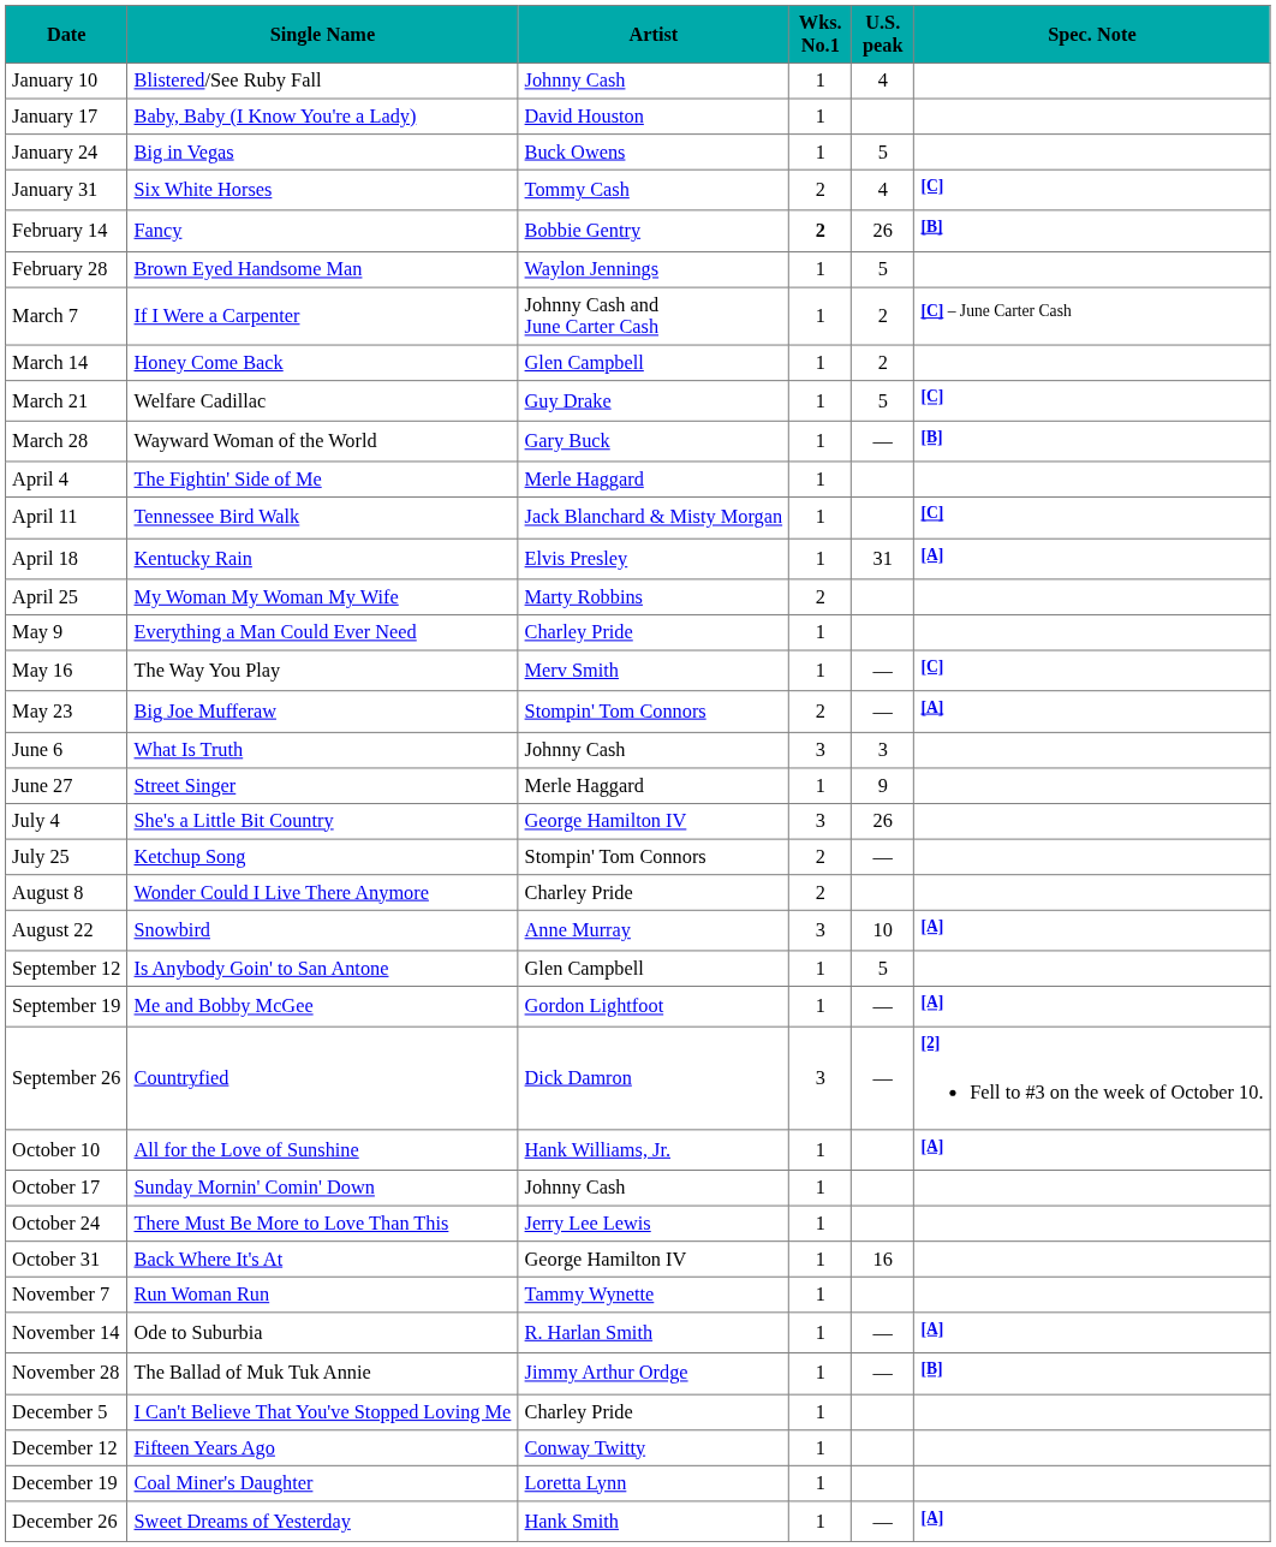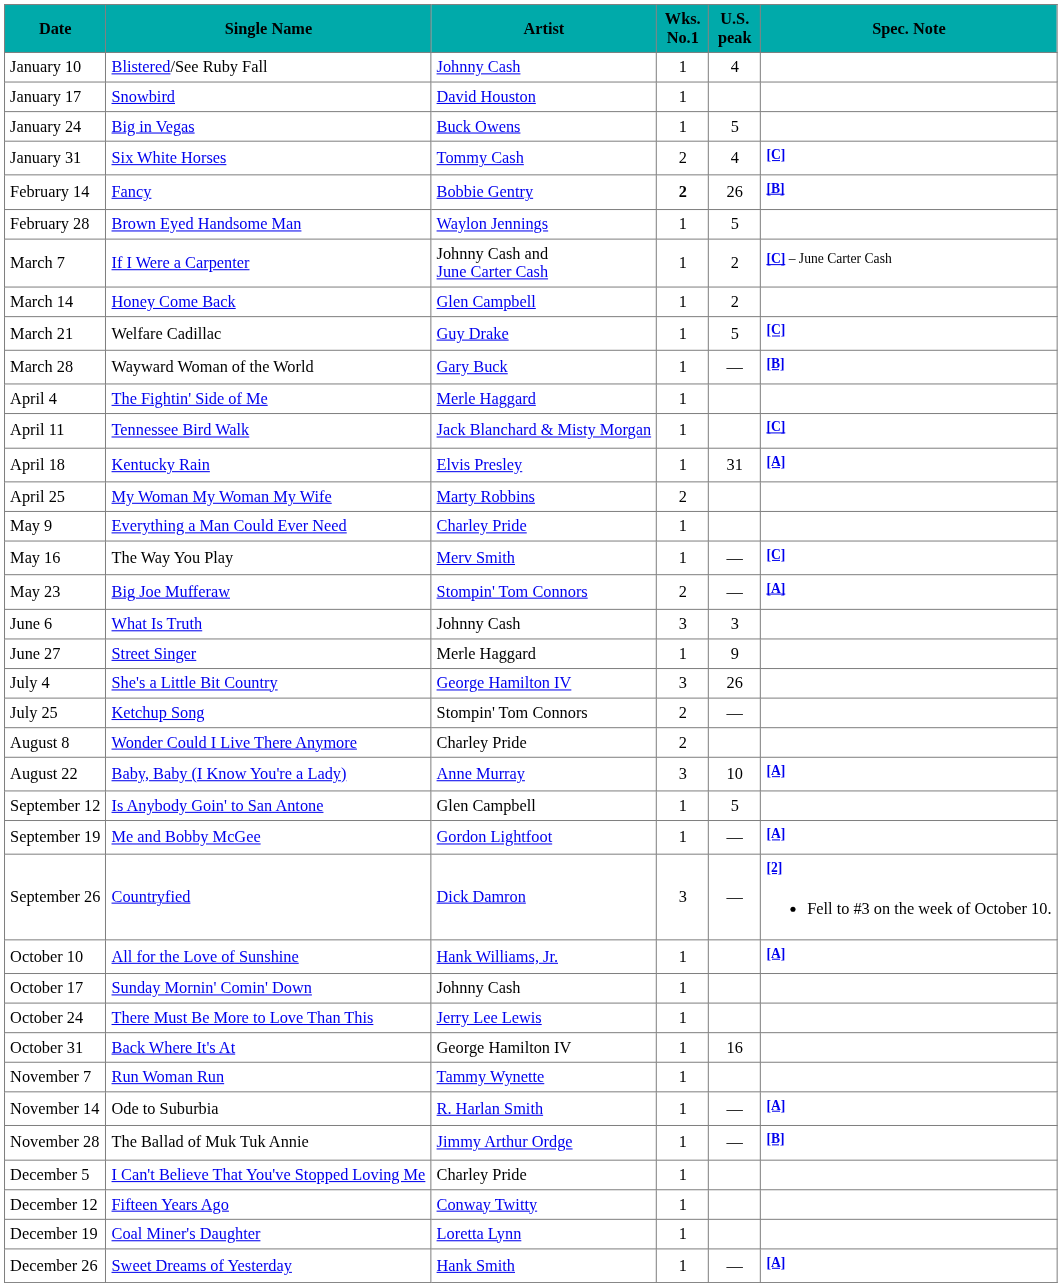 <table border="1" cellpadding="5" cellspacing="1" style="border-collapse: collapse">
 <tr style="background:#00AAAA">
 <th>Date</th>
 <th>Single Name</th>
 <th>Artist</th>
 <th width="40">Wks. No.1</th>
 <th width="40">U.S. peak</th>
 <th>Spec. Note</th>
 </tr>
 <tr>
 <td>January 10</td>
 <td><a href='#'>Blistered</a>/See Ruby Fall</td>
 <td><a href='#'>Johnny Cash</a></td>
 <td align="center">1</td>
 <td align="center">4</td>
 <td></td>
 </tr>
 <tr>
 <td>January 17</td>
-<td><a href='#'>Baby, Baby (I Know You're a Lady)</a></td>
+<td><a href='#'>Snowbird</a></td>
 <td><a href='#'>David Houston</a></td>
 <td align="center">1</td>
 <td></td>
 <td></td>
 </tr>
 <tr>
 <td>January 24</td>
 <td><a href='#'>Big in Vegas</a></td>
 <td><a href='#'>Buck Owens</a></td>
 <td align="center">1</td>
 <td align="center">5</td>
 <td></td>
 </tr>
 <tr>
 <td>January 31</td>
 <td><a href='#'>Six White Horses</a></td>
 <td><a href='#'>Tommy Cash</a></td>
 <td align="center">2</td>
 <td align="center">4</td>
 <td><sup><a href='#'><strong>[C]</strong></a></sup></td>
 </tr>
 <tr>
 <td>February 14</td>
 <td><a href='#'>Fancy</a></td>
 <td><a href='#'>Bobbie Gentry</a></td>
 <td align="center"><strong>2</strong></td>
 <td align="center">26</td>
 <td><sup><a href='#'><strong>[B]</strong></a></sup></td>
 </tr>
 <tr>
 <td>February 28</td>
 <td><a href='#'>Brown Eyed Handsome Man</a></td>
 <td><a href='#'>Waylon Jennings</a></td>
 <td align="center">1</td>
 <td align="center">5</td>
 <td></td>
 </tr>
 <tr>
 <td>March 7</td>
 <td><a href='#'>If I Were a Carpenter</a></td>
 <td>Johnny Cash and<br><a href='#'>June Carter Cash</a></td>
 <td align="center">1</td>
 <td align="center">2</td>
 <td><sup><a href='#'><strong>[C]</strong></a> – June Carter Cash</sup></td>
 </tr>
 <tr>
 <td>March 14</td>
 <td><a href='#'>Honey Come Back</a></td>
 <td><a href='#'>Glen Campbell</a></td>
 <td align="center">1</td>
 <td align="center">2</td>
 <td></td>
 </tr>
 <tr>
 <td>March 21</td>
 <td>Welfare Cadillac</td>
 <td><a href='#'>Guy Drake</a></td>
 <td align="center">1</td>
 <td align="center">5</td>
 <td><sup><a href='#'><strong>[C]</strong></a></sup></td>
 </tr>
 <tr>
 <td>March 28</td>
 <td>Wayward Woman of the World</td>
 <td><a href='#'>Gary Buck</a></td>
 <td align="center">1</td>
 <td align="center">—</td>
 <td><sup><a href='#'><strong>[B]</strong></a></sup></td>
 </tr>
 <tr>
 <td>April 4</td>
 <td><a href='#'>The Fightin' Side of Me</a></td>
 <td><a href='#'>Merle Haggard</a></td>
 <td align="center">1</td>
 <td></td>
 <td></td>
 </tr>
 <tr>
 <td>April 11</td>
 <td><a href='#'>Tennessee Bird Walk</a></td>
 <td><a href='#'>Jack Blanchard & Misty Morgan</a></td>
 <td align="center">1</td>
 <td></td>
 <td><sup><a href='#'><strong>[C]</strong></a></sup></td>
 </tr>
 <tr>
 <td>April 18</td>
 <td><a href='#'>Kentucky Rain</a></td>
 <td><a href='#'>Elvis Presley</a></td>
 <td align="center">1</td>
 <td align="center">31</td>
 <td><sup><a href='#'><strong>[A]</strong></a></sup></td>
 </tr>
 <tr>
 <td>April 25</td>
 <td><a href='#'>My Woman My Woman My Wife</a></td>
 <td><a href='#'>Marty Robbins</a></td>
 <td align="center">2</td>
 <td></td>
 <td></td>
 </tr>
 <tr>
 <td>May 9</td>
 <td><a href='#'>Everything a Man Could Ever Need</a></td>
 <td><a href='#'>Charley Pride</a></td>
 <td align="center">1</td>
 <td></td>
 <td></td>
 </tr>
 <tr>
 <td>May 16</td>
 <td>The Way You Play</td>
 <td><a href='#'>Merv Smith</a></td>
 <td align="center">1</td>
 <td align="center">—</td>
 <td><sup><a href='#'><strong>[C]</strong></a></sup></td>
 </tr>
 <tr>
 <td>May 23</td>
 <td><a href='#'>Big Joe Mufferaw</a></td>
 <td><a href='#'>Stompin' Tom Connors</a></td>
 <td align="center">2</td>
 <td align="center">—</td>
 <td><sup><a href='#'><strong>[A]</strong></a></sup></td>
 </tr>
 <tr>
 <td>June 6</td>
 <td><a href='#'>What Is Truth</a></td>
 <td>Johnny Cash</td>
 <td align="center">3</td>
 <td align="center">3</td>
 <td></td>
 </tr>
 <tr>
 <td>June 27</td>
 <td><a href='#'>Street Singer</a></td>
 <td>Merle Haggard</td>
 <td align="center">1</td>
 <td align="center">9</td>
 <td></td>
 </tr>
 <tr>
 <td>July 4</td>
 <td><a href='#'>She's a Little Bit Country</a></td>
 <td><a href='#'>George Hamilton IV</a></td>
 <td align="center">3</td>
 <td align="center">26</td>
 <td></td>
 </tr>
 <tr>
 <td>July 25</td>
 <td><a href='#'>Ketchup Song</a></td>
 <td>Stompin' Tom Connors</td>
 <td align="center">2</td>
 <td align="center">—</td>
 <td></td>
 </tr>
 <tr>
 <td>August 8</td>
 <td><a href='#'>Wonder Could I Live There Anymore</a></td>
 <td>Charley Pride</td>
 <td align="center">2</td>
 <td></td>
 <td></td>
 </tr>
 <tr>
 <td>August 22</td>
-<td><a href='#'>Snowbird</a></td>
+<td><a href='#'>Baby, Baby (I Know You're a Lady)</a></td>
 <td><a href='#'>Anne Murray</a></td>
 <td align="center">3</td>
 <td align="center">10</td>
 <td><sup><a href='#'><strong>[A]</strong></a></sup></td>
 </tr>
 <tr>
 <td>September 12</td>
 <td><a href='#'>Is Anybody Goin' to San Antone</a></td>
 <td>Glen Campbell</td>
 <td align="center">1</td>
 <td align="center">5</td>
 <td></td>
 </tr>
 <tr>
 <td>September 19</td>
 <td><a href='#'>Me and Bobby McGee</a></td>
 <td><a href='#'>Gordon Lightfoot</a></td>
 <td align="center">1</td>
 <td align="center">—</td>
 <td><sup><a href='#'><strong>[A]</strong></a></sup></td>
 </tr>
 <tr>
 <td>September 26</td>
 <td><a href='#'>Countryfied</a></td>
 <td><a href='#'>Dick Damron</a></td>
 <td align="center">3</td>
 <td align="center">—</td>
 <td><sup><a href='#'><strong>[2]</strong></a></sup><br><ul><li>Fell to #3 on the week of October 10.</li></ul></td>
 </tr>
 <tr>
 <td>October 10</td>
 <td><a href='#'>All for the Love of Sunshine</a></td>
 <td><a href='#'>Hank Williams, Jr.</a></td>
 <td align="center">1</td>
 <td></td>
 <td><sup><a href='#'><strong>[A]</strong></a></sup></td>
 </tr>
 <tr>
 <td>October 17</td>
 <td><a href='#'>Sunday Mornin' Comin' Down</a></td>
 <td>Johnny Cash</td>
 <td align="center">1</td>
 <td></td>
 <td></td>
 </tr>
 <tr>
 <td>October 24</td>
 <td><a href='#'>There Must Be More to Love Than This</a></td>
 <td><a href='#'>Jerry Lee Lewis</a></td>
 <td align="center">1</td>
 <td></td>
 <td></td>
 </tr>
 <tr>
 <td>October 31</td>
 <td><a href='#'>Back Where It's At</a></td>
 <td>George Hamilton IV</td>
 <td align="center">1</td>
 <td align="center">16</td>
 <td></td>
 </tr>
 <tr>
 <td>November 7</td>
 <td><a href='#'>Run Woman Run</a></td>
 <td><a href='#'>Tammy Wynette</a></td>
 <td align="center">1</td>
 <td></td>
 <td></td>
 </tr>
 <tr>
 <td>November 14</td>
 <td>Ode to Suburbia</td>
 <td><a href='#'>R. Harlan Smith</a></td>
 <td align="center">1</td>
 <td align="center">—</td>
 <td><sup><a href='#'><strong>[A]</strong></a></sup></td>
 </tr>
 <tr>
 <td>November 28</td>
 <td>The Ballad of Muk Tuk Annie</td>
 <td><a href='#'>Jimmy Arthur Ordge</a></td>
 <td align="center">1</td>
 <td align="center">—</td>
 <td><sup><a href='#'><strong>[B]</strong></a></sup></td>
 </tr>
 <tr>
 <td>December 5</td>
 <td><a href='#'>I Can't Believe That You've Stopped Loving Me</a></td>
 <td>Charley Pride</td>
 <td align="center">1</td>
 <td></td>
 <td></td>
 </tr>
 <tr>
 <td>December 12</td>
 <td><a href='#'>Fifteen Years Ago</a></td>
 <td><a href='#'>Conway Twitty</a></td>
 <td align="center">1</td>
 <td></td>
 <td></td>
 </tr>
 <tr>
 <td>December 19</td>
 <td><a href='#'>Coal Miner's Daughter</a></td>
 <td><a href='#'>Loretta Lynn</a></td>
 <td align="center">1</td>
 <td></td>
 <td></td>
 </tr>
 <tr>
 <td>December 26</td>
 <td><a href='#'>Sweet Dreams of Yesterday</a></td>
 <td><a href='#'>Hank Smith</a></td>
 <td align="center">1</td>
 <td align="center">—</td>
 <td><sup><a href='#'><strong>[A]</strong></a></sup></td>
 </tr>
 </table>
